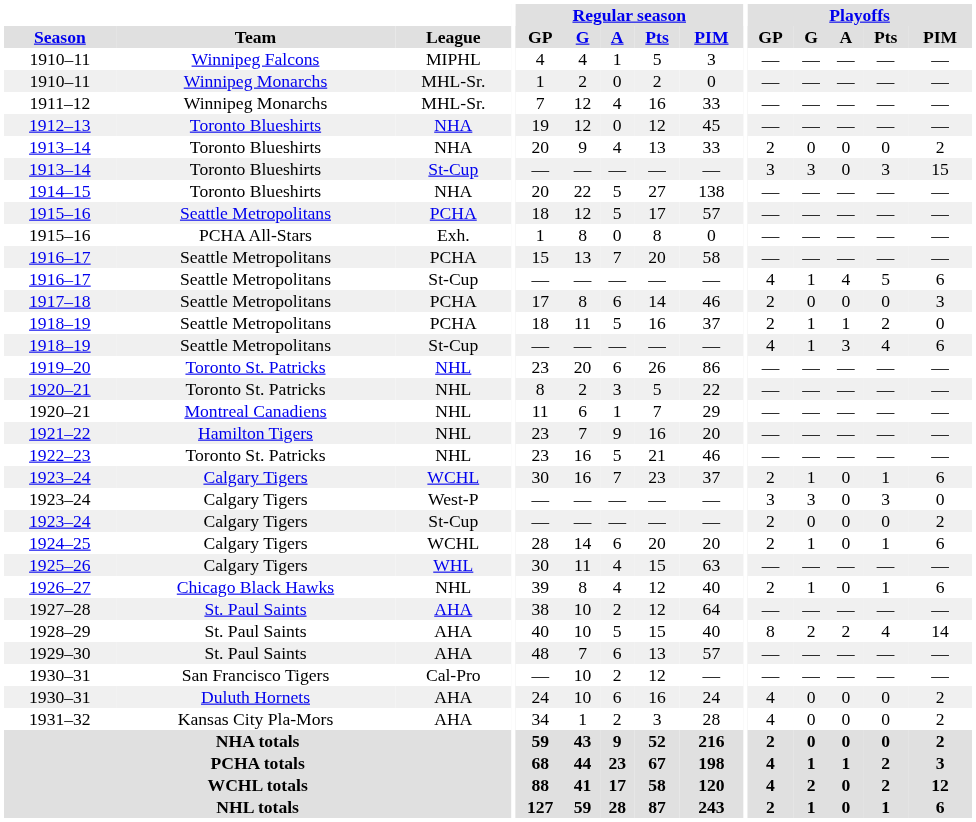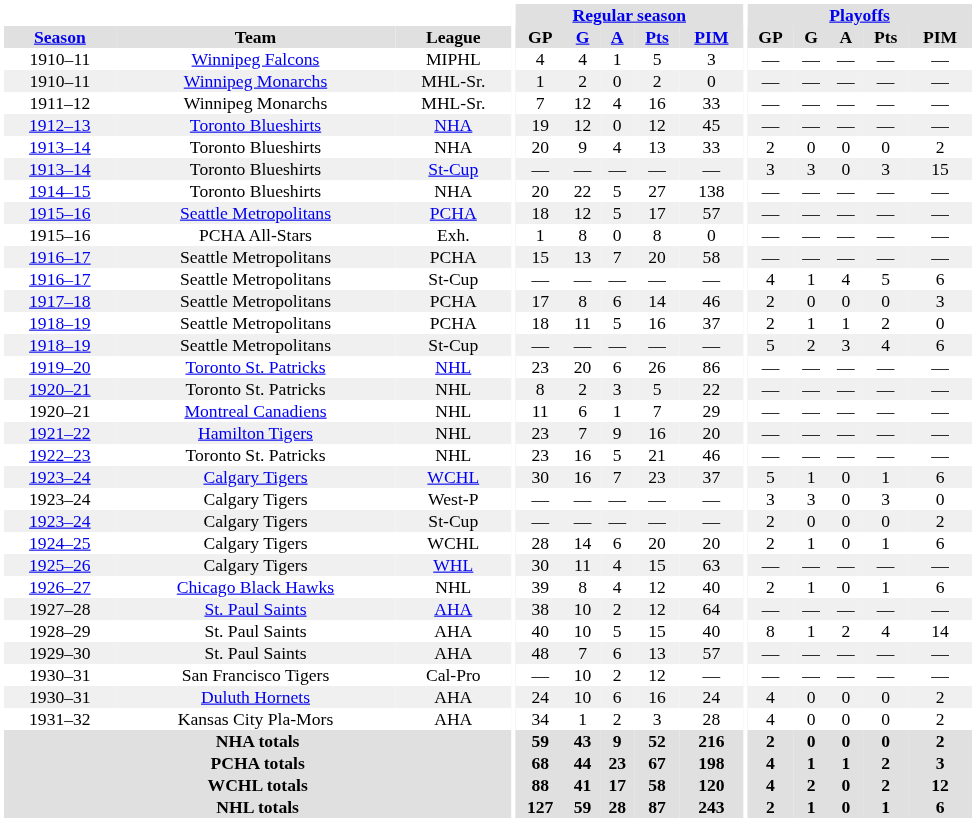 <table border="0" cellpadding="1" cellspacing="0" style="text-align:center; width:55em">
 <tr bgcolor="#e0e0e0">
 <th colspan="3" bgcolor="#ffffff"></th>
 <th rowspan="100" bgcolor="#ffffff"></th>
 <th colspan="5"><a href='#'>Regular season</a></th>
 <th rowspan="100" bgcolor="#ffffff"></th>
 <th colspan="5"><a href='#'>Playoffs</a></th>
 </tr>
 <tr bgcolor="#e0e0e0">
 <th><a href='#'>Season</a></th>
 <th>Team</th>
 <th>League</th>
 <th>GP</th>
 <th><a href='#'>G</a></th>
 <th><a href='#'>A</a></th>
 <th><a href='#'>Pts</a></th>
 <th><a href='#'>PIM</a></th>
 <th>GP</th>
 <th>G</th>
 <th>A</th>
 <th>Pts</th>
 <th>PIM</th>
 </tr>
 <tr>
 <td>1910–11</td>
 <td><a href='#'>Winnipeg Falcons</a></td>
 <td>MIPHL</td>
 <td>4</td>
 <td>4</td>
 <td>1</td>
 <td>5</td>
 <td>3</td>
 <td>—</td>
 <td>—</td>
 <td>—</td>
 <td>—</td>
 <td>—</td>
 </tr>
 <tr bgcolor=#f0f0f0>
 <td>1910–11</td>
 <td><a href='#'>Winnipeg Monarchs</a></td>
 <td>MHL-Sr.</td>
 <td>1</td>
 <td>2</td>
 <td>0</td>
 <td>2</td>
 <td>0</td>
 <td>—</td>
 <td>—</td>
 <td>—</td>
 <td>—</td>
 <td>—</td>
 </tr>
 <tr>
 <td>1911–12</td>
 <td>Winnipeg Monarchs</td>
 <td>MHL-Sr.</td>
 <td>7</td>
 <td>12</td>
 <td>4</td>
 <td>16</td>
 <td>33</td>
 <td>—</td>
 <td>—</td>
 <td>—</td>
 <td>—</td>
 <td>—</td>
 </tr>
 <tr bgcolor=#f0f0f0>
 <td><a href='#'>1912–13</a></td>
 <td><a href='#'>Toronto Blueshirts</a></td>
 <td><a href='#'>NHA</a></td>
 <td>19</td>
 <td>12</td>
 <td>0</td>
 <td>12</td>
 <td>45</td>
 <td>—</td>
 <td>—</td>
 <td>—</td>
 <td>—</td>
 <td>—</td>
 </tr>
 <tr>
 <td><a href='#'>1913–14</a></td>
 <td>Toronto Blueshirts</td>
 <td>NHA</td>
 <td>20</td>
 <td>9</td>
 <td>4</td>
 <td>13</td>
 <td>33</td>
 <td>2</td>
 <td>0</td>
 <td>0</td>
 <td>0</td>
 <td>2</td>
 </tr>
 <tr bgcolor=#f0f0f0>
 <td><a href='#'>1913–14</a></td>
 <td>Toronto Blueshirts</td>
 <td><a href='#'>St-Cup</a></td>
 <td>—</td>
 <td>—</td>
 <td>—</td>
 <td>—</td>
 <td>—</td>
 <td>3</td>
 <td>3</td>
 <td>0</td>
 <td>3</td>
 <td>15</td>
 </tr>
 <tr>
 <td><a href='#'>1914–15</a></td>
 <td>Toronto Blueshirts</td>
 <td>NHA</td>
 <td>20</td>
 <td>22</td>
 <td>5</td>
 <td>27</td>
 <td>138</td>
 <td>—</td>
 <td>—</td>
 <td>—</td>
 <td>—</td>
 <td>—</td>
 </tr>
 <tr bgcolor=#f0f0f0>
 <td><a href='#'>1915–16</a></td>
 <td><a href='#'>Seattle Metropolitans</a></td>
 <td><a href='#'>PCHA</a></td>
 <td>18</td>
 <td>12</td>
 <td>5</td>
 <td>17</td>
 <td>57</td>
 <td>—</td>
 <td>—</td>
 <td>—</td>
 <td>—</td>
 <td>—</td>
 </tr>
 <tr>
 <td>1915–16</td>
 <td>PCHA All-Stars</td>
 <td>Exh.</td>
 <td>1</td>
 <td>8</td>
 <td>0</td>
 <td>8</td>
 <td>0</td>
 <td>—</td>
 <td>—</td>
 <td>—</td>
 <td>—</td>
 <td>—</td>
 </tr>
 <tr bgcolor=#f0f0f0>
 <td><a href='#'>1916–17</a></td>
 <td>Seattle Metropolitans</td>
 <td>PCHA</td>
 <td>15</td>
 <td>13</td>
 <td>7</td>
 <td>20</td>
 <td>58</td>
 <td>—</td>
 <td>—</td>
 <td>—</td>
 <td>—</td>
 <td>—</td>
 </tr>
 <tr>
 <td><a href='#'>1916–17</a></td>
 <td>Seattle Metropolitans</td>
 <td>St-Cup</td>
 <td>—</td>
 <td>—</td>
 <td>—</td>
 <td>—</td>
 <td>—</td>
 <td>4</td>
 <td>1</td>
 <td>4</td>
 <td>5</td>
 <td>6</td>
 </tr>
 <tr bgcolor=#f0f0f0>
 <td><a href='#'>1917–18</a></td>
 <td>Seattle Metropolitans</td>
 <td>PCHA</td>
 <td>17</td>
 <td>8</td>
 <td>6</td>
 <td>14</td>
 <td>46</td>
 <td>2</td>
 <td>0</td>
 <td>0</td>
 <td>0</td>
 <td>3</td>
 </tr>
 <tr>
 <td><a href='#'>1918–19</a></td>
 <td>Seattle Metropolitans</td>
 <td>PCHA</td>
 <td>18</td>
 <td>11</td>
 <td>5</td>
 <td>16</td>
 <td>37</td>
 <td>2</td>
 <td>1</td>
 <td>1</td>
 <td>2</td>
 <td>0</td>
 </tr>
 <tr bgcolor=#f0f0f0>
 <td><a href='#'>1918–19</a></td>
 <td>Seattle Metropolitans</td>
 <td>St-Cup</td>
 <td>—</td>
 <td>—</td>
 <td>—</td>
 <td>—</td>
 <td>—</td>
-<td>4</td>
-<td>1</td>
+<td>5</td>
+<td>2</td>
 <td>3</td>
 <td>4</td>
 <td>6</td>
 </tr>
 <tr>
 <td><a href='#'>1919–20</a></td>
 <td><a href='#'>Toronto St. Patricks</a></td>
 <td><a href='#'>NHL</a></td>
 <td>23</td>
 <td>20</td>
 <td>6</td>
 <td>26</td>
 <td>86</td>
 <td>—</td>
 <td>—</td>
 <td>—</td>
 <td>—</td>
 <td>—</td>
 </tr>
 <tr bgcolor=#f0f0f0>
 <td><a href='#'>1920–21</a></td>
 <td>Toronto St. Patricks</td>
 <td>NHL</td>
 <td>8</td>
 <td>2</td>
 <td>3</td>
 <td>5</td>
 <td>22</td>
 <td>—</td>
 <td>—</td>
 <td>—</td>
 <td>—</td>
 <td>—</td>
 </tr>
 <tr>
 <td>1920–21</td>
 <td><a href='#'>Montreal Canadiens</a></td>
 <td>NHL</td>
 <td>11</td>
 <td>6</td>
 <td>1</td>
 <td>7</td>
 <td>29</td>
 <td>—</td>
 <td>—</td>
 <td>—</td>
 <td>—</td>
 <td>—</td>
 </tr>
 <tr bgcolor=#f0f0f0>
 <td><a href='#'>1921–22</a></td>
 <td><a href='#'>Hamilton Tigers</a></td>
 <td>NHL</td>
 <td>23</td>
 <td>7</td>
 <td>9</td>
 <td>16</td>
 <td>20</td>
 <td>—</td>
 <td>—</td>
 <td>—</td>
 <td>—</td>
 <td>—</td>
 </tr>
 <tr>
 <td><a href='#'>1922–23</a></td>
 <td>Toronto St. Patricks</td>
 <td>NHL</td>
 <td>23</td>
 <td>16</td>
 <td>5</td>
 <td>21</td>
 <td>46</td>
 <td>—</td>
 <td>—</td>
 <td>—</td>
 <td>—</td>
 <td>—</td>
 </tr>
 <tr bgcolor=#f0f0f0>
 <td><a href='#'>1923–24</a></td>
 <td><a href='#'>Calgary Tigers</a></td>
 <td><a href='#'>WCHL</a></td>
 <td>30</td>
 <td>16</td>
 <td>7</td>
 <td>23</td>
 <td>37</td>
-<td>2</td>
+<td>5</td>
 <td>1</td>
 <td>0</td>
 <td>1</td>
 <td>6</td>
 </tr>
 <tr>
 <td>1923–24</td>
 <td>Calgary Tigers</td>
 <td>West-P</td>
 <td>—</td>
 <td>—</td>
 <td>—</td>
 <td>—</td>
 <td>—</td>
 <td>3</td>
 <td>3</td>
 <td>0</td>
 <td>3</td>
 <td>0</td>
 </tr>
 <tr bgcolor=#f0f0f0>
 <td><a href='#'>1923–24</a></td>
 <td>Calgary Tigers</td>
 <td>St-Cup</td>
 <td>—</td>
 <td>—</td>
 <td>—</td>
 <td>—</td>
 <td>—</td>
 <td>2</td>
 <td>0</td>
 <td>0</td>
 <td>0</td>
 <td>2</td>
 </tr>
 <tr>
 <td><a href='#'>1924–25</a></td>
 <td>Calgary Tigers</td>
 <td>WCHL</td>
 <td>28</td>
 <td>14</td>
 <td>6</td>
 <td>20</td>
 <td>20</td>
 <td>2</td>
 <td>1</td>
 <td>0</td>
 <td>1</td>
 <td>6</td>
 </tr>
 <tr bgcolor=#f0f0f0>
 <td><a href='#'>1925–26</a></td>
 <td>Calgary Tigers</td>
 <td><a href='#'>WHL</a></td>
 <td>30</td>
 <td>11</td>
 <td>4</td>
 <td>15</td>
 <td>63</td>
 <td>—</td>
 <td>—</td>
 <td>—</td>
 <td>—</td>
 <td>—</td>
 </tr>
 <tr>
 <td><a href='#'>1926–27</a></td>
 <td><a href='#'>Chicago Black Hawks</a></td>
 <td>NHL</td>
 <td>39</td>
 <td>8</td>
 <td>4</td>
 <td>12</td>
 <td>40</td>
 <td>2</td>
 <td>1</td>
 <td>0</td>
 <td>1</td>
 <td>6</td>
 </tr>
 <tr bgcolor=#f0f0f0>
 <td>1927–28</td>
 <td><a href='#'>St. Paul Saints</a></td>
 <td><a href='#'>AHA</a></td>
 <td>38</td>
 <td>10</td>
 <td>2</td>
 <td>12</td>
 <td>64</td>
 <td>—</td>
 <td>—</td>
 <td>—</td>
 <td>—</td>
 <td>—</td>
 </tr>
 <tr>
 <td>1928–29</td>
 <td>St. Paul Saints</td>
 <td>AHA</td>
 <td>40</td>
 <td>10</td>
 <td>5</td>
 <td>15</td>
 <td>40</td>
 <td>8</td>
-<td>2</td>
+<td>1</td>
 <td>2</td>
 <td>4</td>
 <td>14</td>
 </tr>
 <tr bgcolor=#f0f0f0>
 <td>1929–30</td>
 <td>St. Paul Saints</td>
 <td>AHA</td>
 <td>48</td>
 <td>7</td>
 <td>6</td>
 <td>13</td>
 <td>57</td>
 <td>—</td>
 <td>—</td>
 <td>—</td>
 <td>—</td>
 <td>—</td>
 </tr>
 <tr>
 <td>1930–31</td>
 <td>San Francisco Tigers</td>
 <td>Cal-Pro</td>
 <td>—</td>
 <td>10</td>
 <td>2</td>
 <td>12</td>
 <td>—</td>
 <td>—</td>
 <td>—</td>
 <td>—</td>
 <td>—</td>
 <td>—</td>
 </tr>
 <tr bgcolor=#f0f0f0>
 <td>1930–31</td>
 <td><a href='#'>Duluth Hornets</a></td>
 <td>AHA</td>
 <td>24</td>
 <td>10</td>
 <td>6</td>
 <td>16</td>
 <td>24</td>
 <td>4</td>
 <td>0</td>
 <td>0</td>
 <td>0</td>
 <td>2</td>
 </tr>
 <tr>
 <td>1931–32</td>
 <td>Kansas City Pla-Mors</td>
 <td>AHA</td>
 <td>34</td>
 <td>1</td>
 <td>2</td>
 <td>3</td>
 <td>28</td>
 <td>4</td>
 <td>0</td>
 <td>0</td>
 <td>0</td>
 <td>2</td>
 </tr>
 <tr bgcolor="#e0e0e0">
 <th colspan="3">NHA totals</th>
 <th>59</th>
 <th>43</th>
 <th>9</th>
 <th>52</th>
 <th>216</th>
 <th>2</th>
 <th>0</th>
 <th>0</th>
 <th>0</th>
 <th>2</th>
 </tr>
 <tr bgcolor="#e0e0e0">
 <th colspan="3">PCHA totals</th>
 <th>68</th>
 <th>44</th>
 <th>23</th>
 <th>67</th>
 <th>198</th>
 <th>4</th>
 <th>1</th>
 <th>1</th>
 <th>2</th>
 <th>3</th>
 </tr>
 <tr bgcolor="#e0e0e0">
 <th colspan="3">WCHL totals</th>
 <th>88</th>
 <th>41</th>
 <th>17</th>
 <th>58</th>
 <th>120</th>
 <th>4</th>
 <th>2</th>
 <th>0</th>
 <th>2</th>
 <th>12</th>
 </tr>
 <tr bgcolor="#e0e0e0">
 <th colspan="3">NHL totals</th>
 <th>127</th>
 <th>59</th>
 <th>28</th>
 <th>87</th>
 <th>243</th>
 <th>2</th>
 <th>1</th>
 <th>0</th>
 <th>1</th>
 <th>6</th>
 </tr>
 </table>
